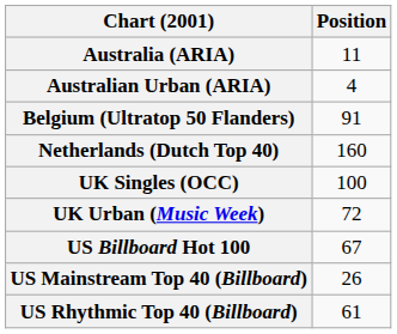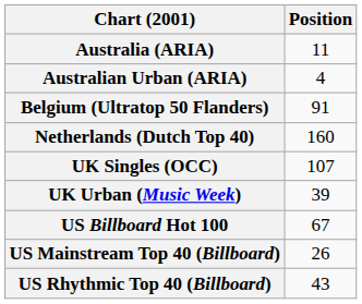 <table class="wikitable sortable plainrowheaders" style="text-align:center">
 <tr>
 <th>Chart (2001)</th>
 <th>Position</th>
 </tr>
 <tr>
 <th scope="row">Australia (ARIA)</th>
 <td>11</td>
 </tr>
 <tr>
 <th scope="row">Australian Urban (ARIA)</th>
 <td>4</td>
 </tr>
 <tr>
 <th scope="row">Belgium (Ultratop 50 Flanders)</th>
 <td>91</td>
 </tr>
 <tr>
 <th scope="row">Netherlands (Dutch Top 40)</th>
 <td>160</td>
 </tr>
 <tr>
 <th scope="row">UK Singles (OCC)</th>
-<td>100</td>
+<td>107</td>
 </tr>
 <tr>
 <th scope="row">UK Urban (<em><a href='#'>Music Week</a></em>)</th>
-<td>72</td>
+<td>39</td>
 </tr>
 <tr>
 <th scope="row">US <em>Billboard</em> Hot 100</th>
 <td>67</td>
 </tr>
 <tr>
 <th scope="row">US Mainstream Top 40 (<em>Billboard</em>)</th>
 <td>26</td>
 </tr>
 <tr>
 <th scope="row">US Rhythmic Top 40 (<em>Billboard</em>)</th>
-<td>61</td>
+<td>43</td>
 </tr>
 </table>
